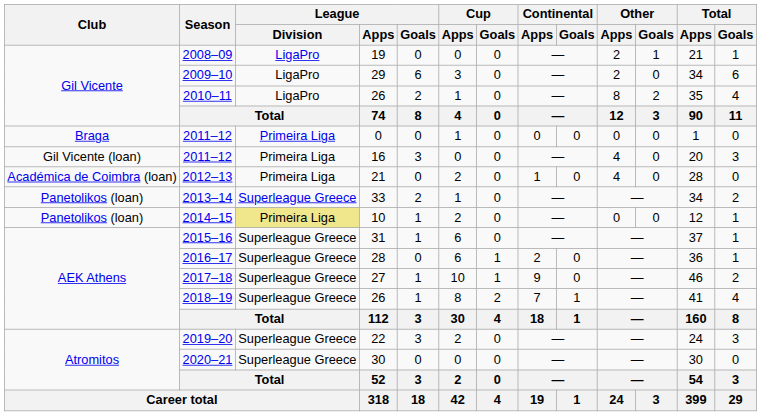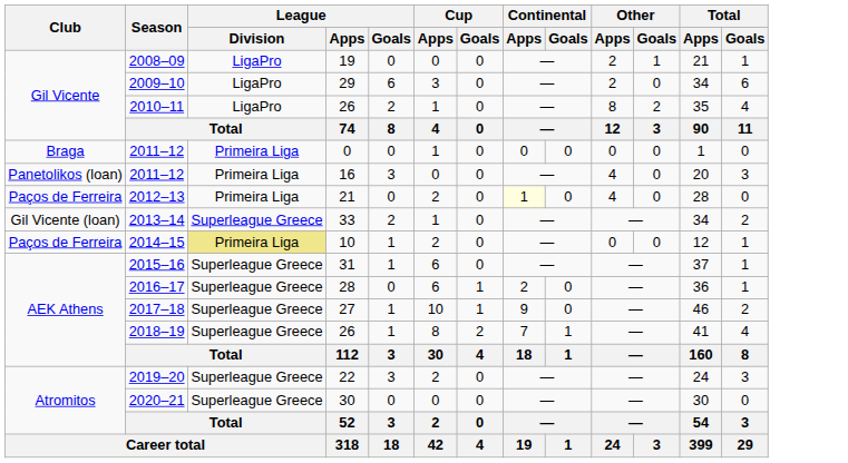 <table class="wikitable" style="text-align:center">
 <tr>
 <th rowspan="2">Club</th>
 <th rowspan="2">Season</th>
 <th colspan="3">League</th>
 <th colspan="2">Cup</th>
 <th colspan="2">Continental</th>
 <th colspan="2">Other</th>
 <th colspan="2">Total</th>
 </tr>
 <tr>
 <th>Division</th>
 <th>Apps</th>
 <th>Goals</th>
 <th>Apps</th>
 <th>Goals</th>
 <th>Apps</th>
 <th>Goals</th>
 <th>Apps</th>
 <th>Goals</th>
 <th>Apps</th>
 <th>Goals</th>
 </tr>
 <tr>
 <td rowspan="4"><a href='#'>Gil Vicente</a></td>
 <td><a href='#'>2008–09</a></td>
 <td><a href='#'>LigaPro</a></td>
 <td>19</td>
 <td>0</td>
 <td>0</td>
 <td>0</td>
 <td colspan="2">—</td>
 <td>2</td>
 <td>1</td>
 <td>21</td>
 <td>1</td>
 </tr>
 <tr>
 <td><a href='#'>2009–10</a></td>
 <td>LigaPro</td>
 <td>29</td>
 <td>6</td>
 <td>3</td>
 <td>0</td>
 <td colspan="2">—</td>
 <td>2</td>
 <td>0</td>
 <td>34</td>
 <td>6</td>
 </tr>
 <tr>
 <td><a href='#'>2010–11</a></td>
 <td>LigaPro</td>
 <td>26</td>
 <td>2</td>
 <td>1</td>
 <td>0</td>
 <td colspan="2">—</td>
 <td>8</td>
 <td>2</td>
 <td>35</td>
 <td>4</td>
 </tr>
 <tr>
 <th colspan="2">Total</th>
 <th>74</th>
 <th>8</th>
 <th>4</th>
 <th>0</th>
 <th colspan="2">—</th>
 <th>12</th>
 <th>3</th>
 <th>90</th>
 <th>11</th>
 </tr>
 <tr>
 <td><a href='#'>Braga</a></td>
 <td><a href='#'>2011–12</a></td>
 <td><a href='#'>Primeira Liga</a></td>
 <td>0</td>
 <td>0</td>
 <td>1</td>
 <td>0</td>
 <td>0</td>
 <td>0</td>
 <td>0</td>
 <td>0</td>
 <td>1</td>
 <td>0</td>
 </tr>
 <tr>
-<td>Gil Vicente (loan)</td>
+<td><a href='#'>Panetolikos</a> (loan)</td>
 <td><a href='#'>2011–12</a></td>
 <td>Primeira Liga</td>
 <td>16</td>
 <td>3</td>
 <td>0</td>
 <td>0</td>
 <td colspan="2">—</td>
 <td>4</td>
 <td>0</td>
 <td>20</td>
 <td>3</td>
 </tr>
 <tr>
-<td><a href='#'>Académica de Coimbra</a> (loan)</td>
+<td><a href='#'>Paços de Ferreira</a></td>
 <td><a href='#'>2012–13</a></td>
 <td>Primeira Liga</td>
 <td>21</td>
 <td>0</td>
 <td>2</td>
 <td>0</td>
-<td>1</td>
+<td style="background: lightyellow;">1</td>
 <td>0</td>
 <td>4</td>
 <td>0</td>
 <td>28</td>
 <td>0</td>
 </tr>
 <tr>
-<td><a href='#'>Panetolikos</a> (loan)</td>
+<td>Gil Vicente (loan)</td>
 <td><a href='#'>2013–14</a></td>
 <td><a href='#'>Superleague Greece</a></td>
 <td>33</td>
 <td>2</td>
 <td>1</td>
 <td>0</td>
 <td colspan="2">—</td>
 <td colspan="2">—</td>
 <td>34</td>
 <td>2</td>
 </tr>
 <tr>
-<td><a href='#'>Panetolikos</a> (loan)</td>
+<td><a href='#'>Paços de Ferreira</a></td>
 <td><a href='#'>2014–15</a></td>
 <td style="background: khaki;">Primeira Liga</td>
 <td>10</td>
 <td>1</td>
 <td>2</td>
 <td>0</td>
 <td colspan="2">—</td>
 <td>0</td>
 <td>0</td>
 <td>12</td>
 <td>1</td>
 </tr>
 <tr>
 <td rowspan="5"><a href='#'>AEK Athens</a></td>
 <td><a href='#'>2015–16</a></td>
 <td>Superleague Greece</td>
 <td>31</td>
 <td>1</td>
 <td>6</td>
 <td>0</td>
 <td colspan="2">—</td>
 <td colspan="2">—</td>
 <td>37</td>
 <td>1</td>
 </tr>
 <tr>
 <td><a href='#'>2016–17</a></td>
 <td>Superleague Greece</td>
 <td>28</td>
 <td>0</td>
 <td>6</td>
 <td>1</td>
 <td>2</td>
 <td>0</td>
 <td colspan="2">—</td>
 <td>36</td>
 <td>1</td>
 </tr>
 <tr>
 <td><a href='#'>2017–18</a></td>
 <td>Superleague Greece</td>
 <td>27</td>
 <td>1</td>
 <td>10</td>
 <td>1</td>
 <td>9</td>
 <td>0</td>
 <td colspan="2">—</td>
 <td>46</td>
 <td>2</td>
 </tr>
 <tr>
 <td><a href='#'>2018–19</a></td>
 <td>Superleague Greece</td>
 <td>26</td>
 <td>1</td>
 <td>8</td>
 <td>2</td>
 <td>7</td>
 <td>1</td>
 <td colspan="2">—</td>
 <td>41</td>
 <td>4</td>
 </tr>
 <tr>
 <th colspan="2">Total</th>
 <th>112</th>
 <th>3</th>
 <th>30</th>
 <th>4</th>
 <th>18</th>
 <th>1</th>
 <th colspan="2">—</th>
 <th>160</th>
 <th>8</th>
 </tr>
 <tr>
 <td rowspan="3"><a href='#'>Atromitos</a></td>
 <td><a href='#'>2019–20</a></td>
 <td>Superleague Greece</td>
 <td>22</td>
 <td>3</td>
 <td>2</td>
 <td>0</td>
 <td colspan="2">—</td>
 <td colspan="2">—</td>
 <td>24</td>
 <td>3</td>
 </tr>
 <tr>
 <td><a href='#'>2020–21</a></td>
 <td>Superleague Greece</td>
 <td>30</td>
 <td>0</td>
 <td>0</td>
 <td>0</td>
 <td colspan="2">—</td>
 <td colspan="2">—</td>
 <td>30</td>
 <td>0</td>
 </tr>
 <tr>
 <th colspan="2">Total</th>
 <th>52</th>
 <th>3</th>
 <th>2</th>
 <th>0</th>
 <th colspan="2">—</th>
 <th colspan="2">—</th>
 <th>54</th>
 <th>3</th>
 </tr>
 <tr>
 <th colspan="3">Career total</th>
 <th>318</th>
 <th>18</th>
 <th>42</th>
 <th>4</th>
 <th>19</th>
 <th>1</th>
 <th>24</th>
 <th>3</th>
 <th>399</th>
 <th>29</th>
 </tr>
 </table>
